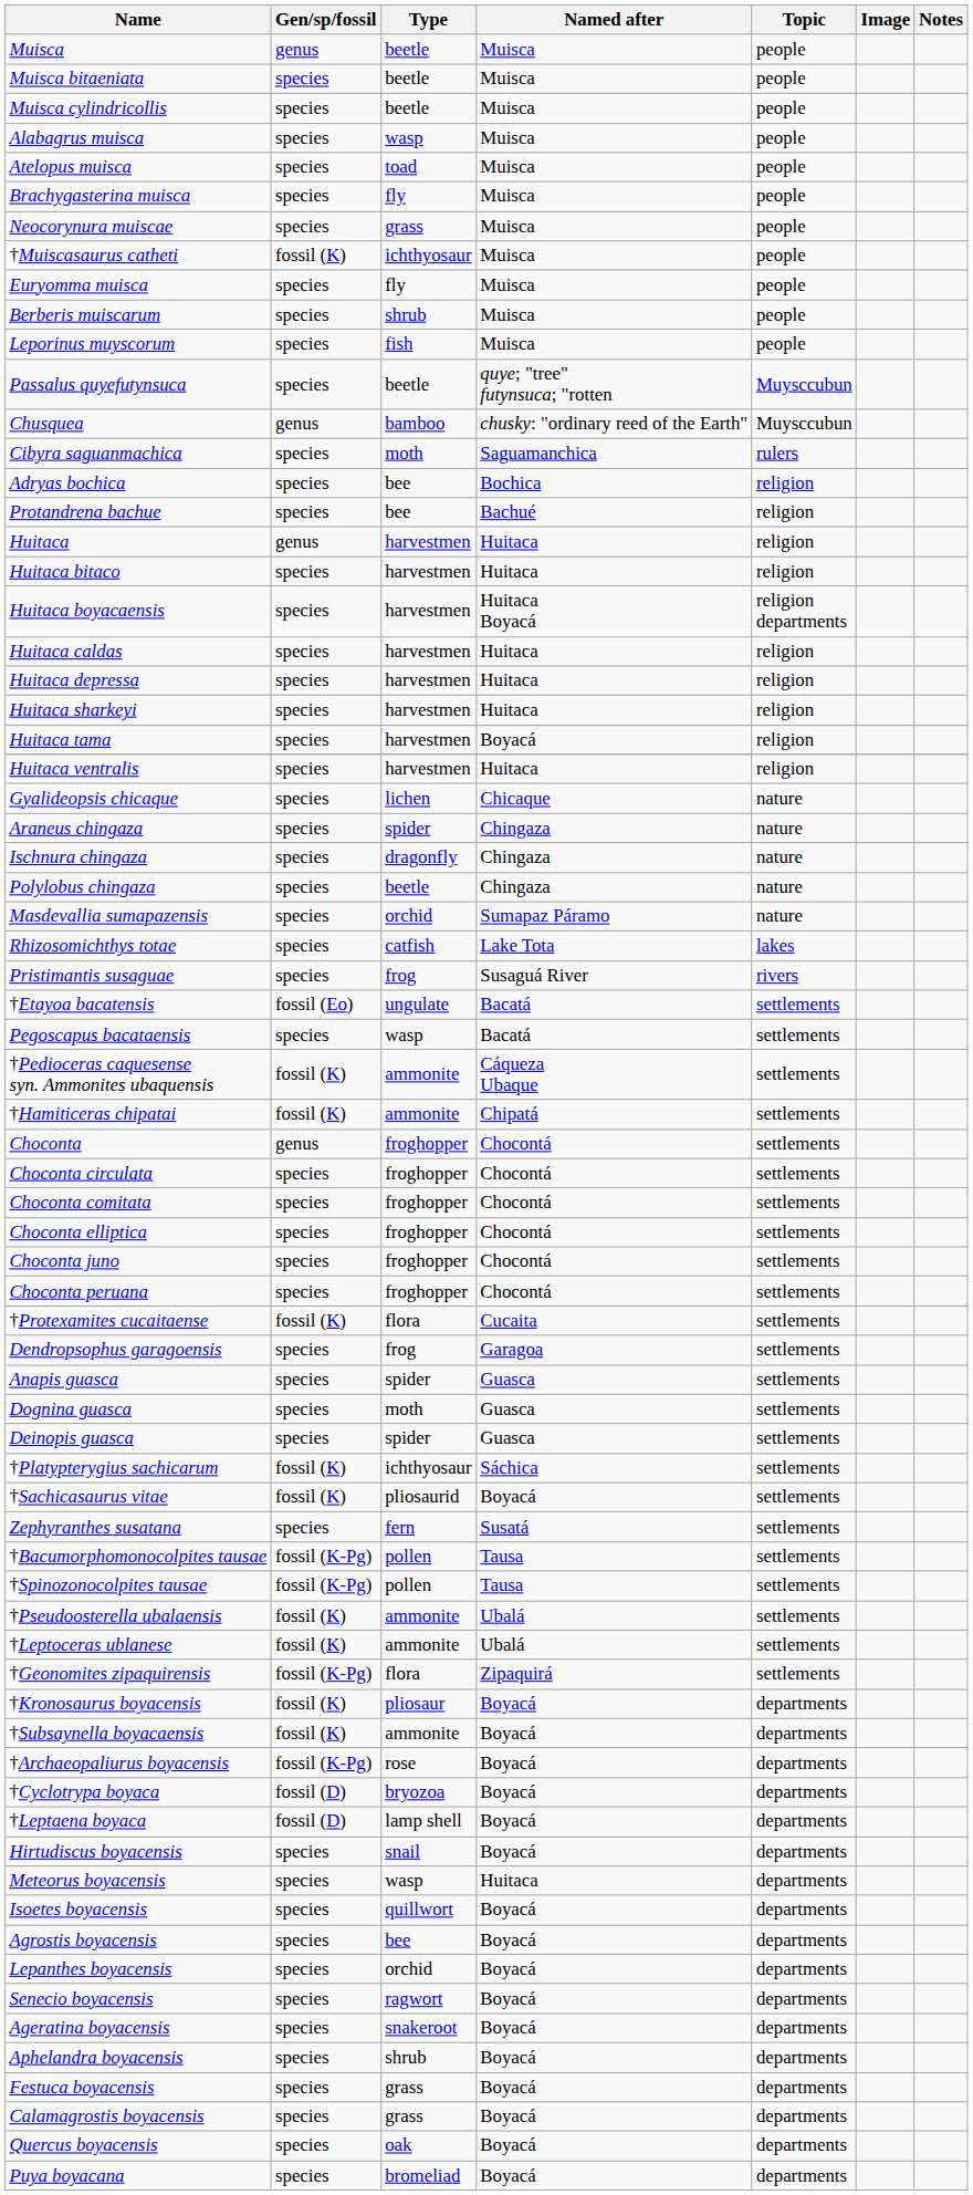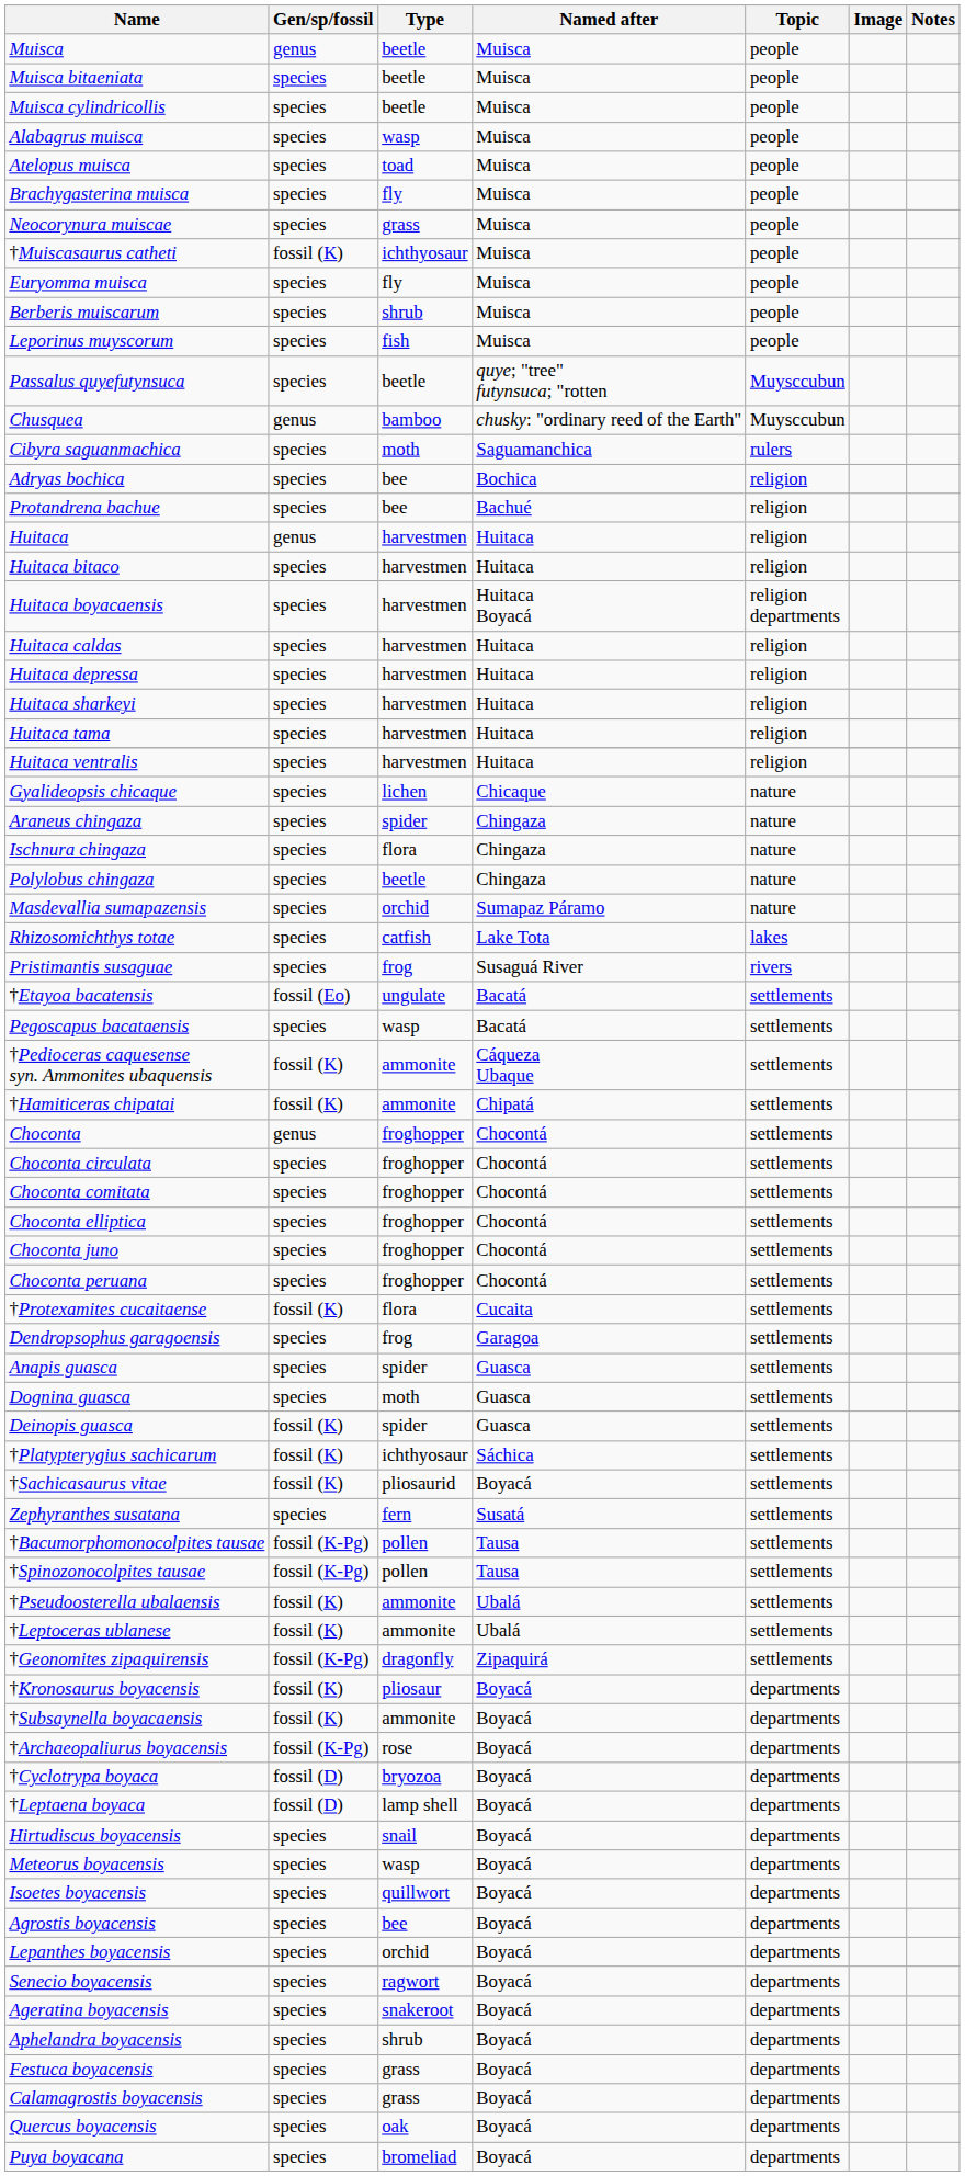 <table class="wikitable sortable">
 <tr>
 <th scope="col">Name</th>
 <th scope="col">Gen/sp/fossil</th>
 <th scope="col">Type</th>
 <th scope="col">Named after</th>
 <th scope="col">Topic</th>
 <th scope="col">Image</th>
 <th scope="col" class=unsortable>Notes</th>
 </tr>
 <tr>
 <td><em><a href='#'>Muisca</a></em></td>
 <td><a href='#'>genus</a></td>
 <td><a href='#'>beetle</a></td>
 <td><a href='#'>Muisca</a></td>
 <td>people</td>
 <td align=center></td>
 <td align=center></td>
 </tr>
 <tr>
 <td><em><a href='#'>Muisca bitaeniata</a></em></td>
 <td><a href='#'>species</a></td>
 <td>beetle</td>
 <td>Muisca</td>
 <td>people</td>
 <td align=center></td>
 <td align=center></td>
 </tr>
 <tr>
 <td><em><a href='#'>Muisca cylindricollis</a></em></td>
 <td>species</td>
 <td>beetle</td>
 <td>Muisca</td>
 <td>people</td>
 <td align=center></td>
 <td align=center></td>
 </tr>
 <tr>
 <td><em><a href='#'>Alabagrus muisca</a></em></td>
 <td>species</td>
 <td><a href='#'>wasp</a></td>
 <td>Muisca</td>
 <td>people</td>
 <td align=center></td>
 <td align=center></td>
 </tr>
 <tr>
 <td><em><a href='#'>Atelopus muisca</a></em></td>
 <td>species</td>
 <td><a href='#'>toad</a></td>
 <td>Muisca</td>
 <td>people</td>
 <td align=center></td>
 <td align=center></td>
 </tr>
 <tr>
 <td><em><a href='#'>Brachygasterina muisca</a></em></td>
 <td>species</td>
 <td><a href='#'>fly</a></td>
 <td>Muisca</td>
 <td>people</td>
 <td align=center></td>
 <td align=center></td>
 </tr>
 <tr>
 <td><em><a href='#'>Neocorynura muiscae</a></em></td>
 <td>species</td>
 <td><a href='#'>grass</a></td>
 <td>Muisca</td>
 <td>people</td>
 <td align=center></td>
 <td align=center></td>
 </tr>
 <tr>
 <td>†<em><a href='#'>Muiscasaurus catheti</a></em></td>
 <td>fossil (<a href='#'>K</a>)</td>
 <td><a href='#'>ichthyosaur</a></td>
 <td>Muisca</td>
 <td>people</td>
 <td align=center></td>
 <td align=center></td>
 </tr>
 <tr>
 <td><em><a href='#'>Euryomma muisca</a></em></td>
 <td>species</td>
 <td>fly</td>
 <td>Muisca</td>
 <td>people</td>
 <td align=center></td>
 <td align=center></td>
 </tr>
 <tr>
 <td><em><a href='#'>Berberis muiscarum</a></em></td>
 <td>species</td>
 <td><a href='#'>shrub</a></td>
 <td>Muisca</td>
 <td>people</td>
 <td align=center></td>
 <td align=center></td>
 </tr>
 <tr>
 <td><em><a href='#'>Leporinus muyscorum</a></em></td>
 <td>species</td>
 <td><a href='#'>fish</a></td>
 <td>Muisca</td>
 <td>people</td>
 <td align=center></td>
 <td align=center></td>
 </tr>
 <tr>
 <td><em><a href='#'>Passalus quyefutynsuca</a></em></td>
 <td>species</td>
 <td>beetle</td>
 <td><em>quye</em>; "tree"<br><em>futynsuca</em>; "rotten</td>
 <td><a href='#'>Muysccubun</a></td>
 <td align=center></td>
 <td align=center></td>
 </tr>
 <tr>
 <td><em><a href='#'>Chusquea</a></em></td>
 <td>genus</td>
 <td><a href='#'>bamboo</a></td>
 <td><em>chusky</em>: "ordinary reed of the Earth"</td>
 <td>Muysccubun</td>
 <td align=center></td>
 <td align=center></td>
 </tr>
 <tr>
 <td><em><a href='#'>Cibyra saguanmachica</a></em></td>
 <td>species</td>
 <td><a href='#'>moth</a></td>
 <td><a href='#'>Saguamanchica</a></td>
 <td><a href='#'>rulers</a></td>
 <td align=center></td>
 <td align=center></td>
 </tr>
 <tr>
 <td><em><a href='#'>Adryas bochica</a></em></td>
 <td>species</td>
 <td>bee</td>
 <td><a href='#'>Bochica</a></td>
 <td><a href='#'>religion</a></td>
 <td align=center></td>
 <td align=center></td>
 </tr>
 <tr>
 <td><em><a href='#'>Protandrena bachue</a></em></td>
 <td>species</td>
 <td>bee</td>
 <td><a href='#'>Bachué</a></td>
 <td>religion</td>
 <td align=center></td>
 <td align=center></td>
 </tr>
 <tr>
 <td><em><a href='#'>Huitaca</a></em></td>
 <td>genus</td>
 <td><a href='#'>harvestmen</a></td>
 <td><a href='#'>Huitaca</a></td>
 <td>religion</td>
 <td align=center></td>
 <td align=center></td>
 </tr>
 <tr>
 <td><em><a href='#'>Huitaca bitaco</a></em></td>
 <td>species</td>
 <td>harvestmen</td>
 <td>Huitaca</td>
 <td>religion</td>
 <td align=center></td>
 <td align=center></td>
 </tr>
 <tr>
 <td><em><a href='#'>Huitaca boyacaensis</a></em></td>
 <td>species</td>
 <td>harvestmen</td>
 <td>Huitaca<br>Boyacá</td>
 <td>religion<br>departments</td>
 <td align=center></td>
 <td align=center></td>
 </tr>
 <tr>
 <td><em><a href='#'>Huitaca caldas</a></em></td>
 <td>species</td>
 <td>harvestmen</td>
 <td>Huitaca</td>
 <td>religion</td>
 <td align=center></td>
 <td align=center></td>
 </tr>
 <tr>
 <td><em><a href='#'>Huitaca depressa</a></em></td>
 <td>species</td>
 <td>harvestmen</td>
 <td>Huitaca</td>
 <td>religion</td>
 <td align=center></td>
 <td align=center></td>
 </tr>
 <tr>
 <td><em><a href='#'>Huitaca sharkeyi</a></em></td>
 <td>species</td>
 <td>harvestmen</td>
 <td>Huitaca</td>
 <td>religion</td>
 <td align=center></td>
 <td align=center></td>
 </tr>
 <tr>
 </tr>
 <tr>
 <td><em><a href='#'>Huitaca tama</a></em></td>
 <td>species</td>
 <td>harvestmen</td>
-<td>Boyacá</td>
+<td>Huitaca</td>
 <td>religion</td>
 <td align=center></td>
 <td align=center></td>
 </tr>
 <tr>
 </tr>
 <tr>
 <td><em><a href='#'>Huitaca ventralis</a></em></td>
 <td>species</td>
 <td>harvestmen</td>
 <td>Huitaca</td>
 <td>religion</td>
 <td align=center></td>
 <td align=center></td>
 </tr>
 <tr>
 <td><em><a href='#'>Gyalideopsis chicaque</a></em></td>
 <td>species</td>
 <td><a href='#'>lichen</a></td>
 <td><a href='#'>Chicaque</a></td>
 <td>nature</td>
 <td align=center></td>
 <td align=center></td>
 </tr>
 <tr>
 <td><em><a href='#'>Araneus chingaza</a></em></td>
 <td>species</td>
 <td><a href='#'>spider</a></td>
 <td><a href='#'>Chingaza</a></td>
 <td>nature</td>
 <td align=center></td>
 <td align=center></td>
 </tr>
 <tr>
 <td><em><a href='#'>Ischnura chingaza</a></em></td>
 <td>species</td>
-<td><a href='#'>dragonfly</a></td>
+<td>flora</td>
 <td>Chingaza</td>
 <td>nature</td>
 <td align=center></td>
 <td align=center></td>
 </tr>
 <tr>
 <td><em><a href='#'>Polylobus chingaza</a></em></td>
 <td>species</td>
 <td><a href='#'>beetle</a></td>
 <td>Chingaza</td>
 <td>nature</td>
 <td align=center></td>
 <td align=center></td>
 </tr>
 <tr>
 <td><em><a href='#'>Masdevallia sumapazensis</a></em></td>
 <td>species</td>
 <td><a href='#'>orchid</a></td>
 <td><a href='#'>Sumapaz Páramo</a></td>
 <td>nature</td>
 <td align=center></td>
 <td align=center></td>
 </tr>
 <tr>
 <td><em><a href='#'>Rhizosomichthys totae</a></em></td>
 <td>species</td>
 <td><a href='#'>catfish</a></td>
 <td><a href='#'>Lake Tota</a></td>
 <td><a href='#'>lakes</a></td>
 <td align=center></td>
 <td align=center></td>
 </tr>
 <tr>
 <td><em><a href='#'>Pristimantis susaguae</a></em></td>
 <td>species</td>
 <td><a href='#'>frog</a></td>
 <td>Susaguá River</td>
 <td><a href='#'>rivers</a></td>
 <td align=center></td>
 <td align=center></td>
 </tr>
 <tr>
 <td>†<em><a href='#'>Etayoa bacatensis</a></em></td>
 <td>fossil (<a href='#'>Eo</a>)</td>
 <td><a href='#'>ungulate</a></td>
 <td><a href='#'>Bacatá</a></td>
 <td><a href='#'>settlements</a></td>
 <td align=center></td>
 <td align=center></td>
 </tr>
 <tr>
 <td><em><a href='#'>Pegoscapus bacataensis</a></em></td>
 <td>species</td>
 <td>wasp</td>
 <td>Bacatá</td>
 <td>settlements</td>
 <td align=center></td>
 <td align=center></td>
 </tr>
 <tr>
 <td>†<em><a href='#'>Pedioceras caquesense</a></em><br><em>syn. Ammonites ubaquensis</em></td>
 <td>fossil (<a href='#'>K</a>)</td>
 <td><a href='#'>ammonite</a></td>
 <td><a href='#'>Cáqueza</a><br><a href='#'>Ubaque</a></td>
 <td>settlements</td>
 <td align=center></td>
 <td align=center></td>
 </tr>
 <tr>
 <td>†<em><a href='#'>Hamiticeras chipatai</a></em></td>
 <td>fossil (<a href='#'>K</a>)</td>
 <td><a href='#'>ammonite</a></td>
 <td><a href='#'>Chipatá</a></td>
 <td>settlements</td>
 <td align=center></td>
 <td align=center></td>
 </tr>
 <tr>
 <td><em><a href='#'>Choconta</a></em></td>
 <td>genus</td>
 <td><a href='#'>froghopper</a></td>
 <td><a href='#'>Chocontá</a></td>
 <td>settlements</td>
 <td align=center></td>
 <td align=center></td>
 </tr>
 <tr>
 <td><em><a href='#'>Choconta circulata</a></em></td>
 <td>species</td>
 <td>froghopper</td>
 <td>Chocontá</td>
 <td>settlements</td>
 <td align=center></td>
 <td align=center></td>
 </tr>
 <tr>
 <td><em><a href='#'>Choconta comitata</a></em></td>
 <td>species</td>
 <td>froghopper</td>
 <td>Chocontá</td>
 <td>settlements</td>
 <td align=center></td>
 <td align=center></td>
 </tr>
 <tr>
 <td><em><a href='#'>Choconta elliptica</a></em></td>
 <td>species</td>
 <td>froghopper</td>
 <td>Chocontá</td>
 <td>settlements</td>
 <td align=center></td>
 <td align=center></td>
 </tr>
 <tr>
 <td><em><a href='#'>Choconta juno</a></em></td>
 <td>species</td>
 <td>froghopper</td>
 <td>Chocontá</td>
 <td>settlements</td>
 <td align=center></td>
 <td align=center></td>
 </tr>
 <tr>
 <td><em><a href='#'>Choconta peruana</a></em></td>
 <td>species</td>
 <td>froghopper</td>
 <td>Chocontá</td>
 <td>settlements</td>
 <td align=center></td>
 <td align=center></td>
 </tr>
 <tr>
 <td>†<em><a href='#'>Protexamites cucaitaense</a></em></td>
 <td>fossil (<a href='#'>K</a>)</td>
 <td>flora</td>
 <td><a href='#'>Cucaita</a></td>
 <td>settlements</td>
 <td align=center></td>
 <td align=center></td>
 </tr>
 <tr>
 <td><em><a href='#'>Dendropsophus garagoensis</a></em></td>
 <td>species</td>
 <td>frog</td>
 <td><a href='#'>Garagoa</a></td>
 <td>settlements</td>
 <td align=center></td>
 <td align=center></td>
 </tr>
 <tr>
 <td><em><a href='#'>Anapis guasca</a></em></td>
 <td>species</td>
 <td>spider</td>
 <td><a href='#'>Guasca</a></td>
 <td>settlements</td>
 <td align=center></td>
 <td align=center></td>
 </tr>
 <tr>
 <td><em><a href='#'>Dognina guasca</a></em></td>
 <td>species</td>
 <td>moth</td>
 <td>Guasca</td>
 <td>settlements</td>
 <td align=center></td>
 <td align=center></td>
 </tr>
 <tr>
 <td><em><a href='#'>Deinopis guasca</a></em></td>
-<td>species</td>
+<td>fossil (<a href='#'>K</a>)</td>
 <td>spider</td>
 <td>Guasca</td>
 <td>settlements</td>
 <td align=center></td>
 <td align=center></td>
 </tr>
 <tr>
 <td>†<em><a href='#'>Platypterygius sachicarum</a></em></td>
 <td>fossil (<a href='#'>K</a>)</td>
 <td>ichthyosaur</td>
 <td><a href='#'>Sáchica</a></td>
 <td>settlements</td>
 <td align=center></td>
 <td align=center></td>
 </tr>
 <tr>
 <td>†<em><a href='#'>Sachicasaurus vitae</a></em></td>
 <td>fossil (<a href='#'>K</a>)</td>
 <td>pliosaurid</td>
 <td>Boyacá</td>
 <td>settlements</td>
 <td align=center></td>
 <td align=center></td>
 </tr>
 <tr>
 <td><em><a href='#'>Zephyranthes susatana</a></em></td>
 <td>species</td>
 <td><a href='#'>fern</a></td>
 <td><a href='#'>Susatá</a></td>
 <td>settlements</td>
 <td align=center></td>
 <td align=center></td>
 </tr>
 <tr>
 <td>†<em><a href='#'>Bacumorphomonocolpites tausae</a></em></td>
 <td>fossil (<a href='#'>K-Pg</a>)</td>
 <td><a href='#'>pollen</a></td>
 <td><a href='#'>Tausa</a></td>
 <td>settlements</td>
 <td align=center></td>
 <td align=center></td>
 </tr>
 <tr>
 <td>†<em><a href='#'>Spinozonocolpites tausae</a></em></td>
 <td>fossil (<a href='#'>K-Pg</a>)</td>
 <td>pollen</td>
 <td><a href='#'>Tausa</a></td>
 <td>settlements</td>
 <td align=center></td>
 <td align=center></td>
 </tr>
 <tr>
 <td>†<em><a href='#'>Pseudoosterella ubalaensis</a></em></td>
 <td>fossil (<a href='#'>K</a>)</td>
 <td><a href='#'>ammonite</a></td>
 <td><a href='#'>Ubalá</a></td>
 <td>settlements</td>
 <td align=center></td>
 <td align=center></td>
 </tr>
 <tr>
 <td>†<em><a href='#'>Leptoceras ublanese</a></em></td>
 <td>fossil (<a href='#'>K</a>)</td>
 <td>ammonite</td>
 <td>Ubalá</td>
 <td>settlements</td>
 <td align=center></td>
 <td align=center></td>
 </tr>
 <tr>
 <td>†<em><a href='#'>Geonomites zipaquirensis</a></em></td>
 <td>fossil (<a href='#'>K-Pg</a>)</td>
-<td>flora</td>
+<td><a href='#'>dragonfly</a></td>
 <td><a href='#'>Zipaquirá</a></td>
 <td>settlements</td>
 <td align=center></td>
 <td align=center></td>
 </tr>
 <tr>
 <td>†<em><a href='#'>Kronosaurus boyacensis</a></em></td>
 <td>fossil (<a href='#'>K</a>)</td>
 <td><a href='#'>pliosaur</a></td>
 <td><a href='#'>Boyacá</a></td>
 <td>departments</td>
 <td align=center></td>
 <td align=center></td>
 </tr>
 <tr>
 <td>†<em><a href='#'>Subsaynella boyacaensis</a></em></td>
 <td>fossil (<a href='#'>K</a>)</td>
 <td>ammonite</td>
 <td>Boyacá</td>
 <td>departments</td>
 <td align=center></td>
 <td align=center></td>
 </tr>
 <tr>
 <td>†<em><a href='#'>Archaeopaliurus boyacensis</a></em></td>
 <td>fossil (<a href='#'>K-Pg</a>)</td>
 <td>rose</td>
 <td>Boyacá</td>
 <td>departments</td>
 <td align=center></td>
 <td align=center></td>
 </tr>
 <tr>
 <td>†<em><a href='#'>Cyclotrypa boyaca</a></em></td>
 <td>fossil (<a href='#'>D</a>)</td>
 <td><a href='#'>bryozoa</a></td>
 <td>Boyacá</td>
 <td>departments</td>
 <td align=center></td>
 <td align=center></td>
 </tr>
 <tr>
 <td>†<em><a href='#'>Leptaena boyaca</a></em></td>
 <td>fossil (<a href='#'>D</a>)</td>
 <td>lamp shell</td>
 <td>Boyacá</td>
 <td>departments</td>
 <td align=center></td>
 <td align=center></td>
 </tr>
 <tr>
 <td><em><a href='#'>Hirtudiscus boyacensis</a></em></td>
 <td>species</td>
 <td><a href='#'>snail</a></td>
 <td>Boyacá</td>
 <td>departments</td>
 <td align=center></td>
 <td align=center></td>
 </tr>
 <tr>
 <td><em><a href='#'>Meteorus boyacensis</a></em></td>
 <td>species</td>
 <td>wasp</td>
-<td>Huitaca</td>
+<td>Boyacá</td>
 <td>departments</td>
 <td align=center></td>
 <td align=center></td>
 </tr>
 <tr>
 <td><em><a href='#'>Isoetes boyacensis</a></em></td>
 <td>species</td>
 <td><a href='#'>quillwort</a></td>
 <td>Boyacá</td>
 <td>departments</td>
 <td align=center></td>
 <td align=center></td>
 </tr>
 <tr>
 <td><em><a href='#'>Agrostis boyacensis</a></em></td>
 <td>species</td>
 <td><a href='#'>bee</a></td>
 <td>Boyacá</td>
 <td>departments</td>
 <td align=center></td>
 <td align=center></td>
 </tr>
 <tr>
 <td><em><a href='#'>Lepanthes boyacensis</a></em></td>
 <td>species</td>
 <td>orchid</td>
 <td>Boyacá</td>
 <td>departments</td>
 <td align=center></td>
 <td align=center></td>
 </tr>
 <tr>
 <td><em><a href='#'>Senecio boyacensis</a></em></td>
 <td>species</td>
 <td><a href='#'>ragwort</a></td>
 <td>Boyacá</td>
 <td>departments</td>
 <td align=center></td>
 <td align=center></td>
 </tr>
 <tr>
 <td><em><a href='#'>Ageratina boyacensis</a></em></td>
 <td>species</td>
 <td><a href='#'>snakeroot</a></td>
 <td>Boyacá</td>
 <td>departments</td>
 <td align=center></td>
 <td align=center></td>
 </tr>
 <tr>
 <td><em><a href='#'>Aphelandra boyacensis</a></em></td>
 <td>species</td>
 <td>shrub</td>
 <td>Boyacá</td>
 <td>departments</td>
 <td align=center></td>
 <td align=center></td>
 </tr>
 <tr>
 <td><em><a href='#'>Festuca boyacensis</a></em></td>
 <td>species</td>
 <td>grass</td>
 <td>Boyacá</td>
 <td>departments</td>
 <td align=center></td>
 <td align=center></td>
 </tr>
 <tr>
 <td><em><a href='#'>Calamagrostis boyacensis</a></em></td>
 <td>species</td>
 <td>grass</td>
 <td>Boyacá</td>
 <td>departments</td>
 <td align=center></td>
 <td align=center></td>
 </tr>
 <tr>
 <td><em><a href='#'>Quercus boyacensis</a></em></td>
 <td>species</td>
 <td><a href='#'>oak</a></td>
 <td>Boyacá</td>
 <td>departments</td>
 <td align=center></td>
 <td align=center></td>
 </tr>
 <tr>
 <td><em><a href='#'>Puya boyacana</a></em></td>
 <td>species</td>
 <td><a href='#'>bromeliad</a></td>
 <td>Boyacá</td>
 <td>departments</td>
 <td align=center></td>
 <td align=center></td>
 </tr>
 <tr>
 </tr>
 </table>
